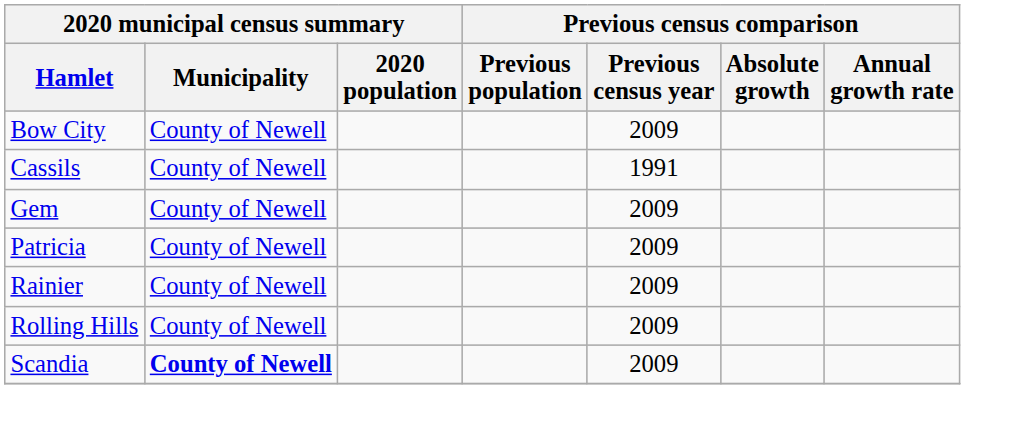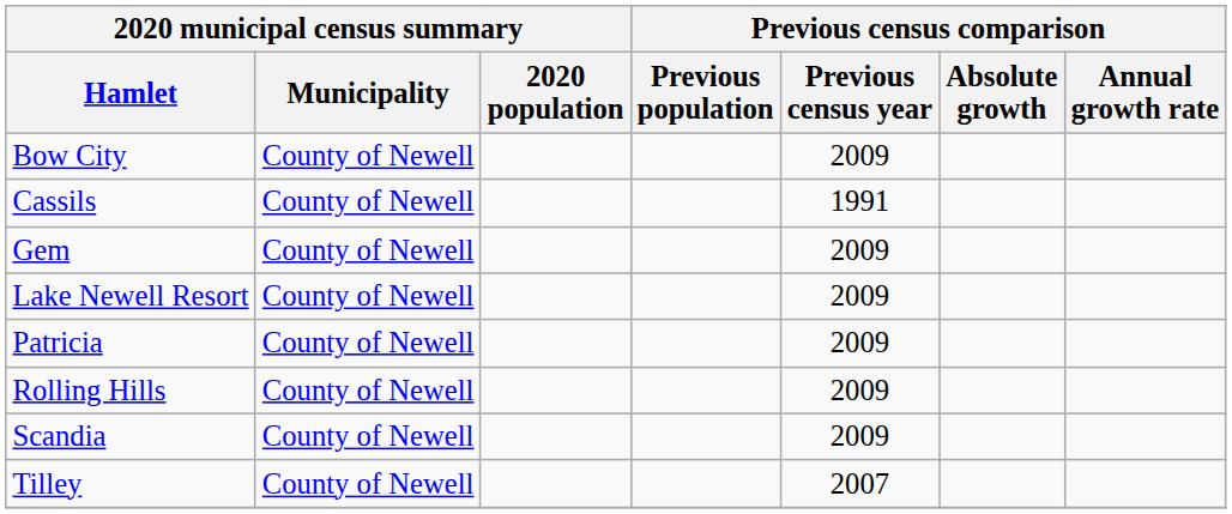 <table class="wikitable sortable">
 <tr>
 <th colspan=3 class=unsortable>2020 municipal census summary</th>
 <th colspan=4 class=unsortable>Previous census comparison</th>
 </tr>
 <tr>
 <th><a href='#'>Hamlet</a></th>
 <th>Municipality</th>
 <th>2020<br>population<br></th>
 <th>Previous<br>population</th>
 <th>Previous<br>census year</th>
 <th>Absolute<br>growth</th>
 <th>Annual<br>growth rate</th>
 </tr>
 <tr>
 <td><a href='#'>Bow City</a></td>
 <td><a href='#'>County of Newell</a></td>
 <td align=center></td>
 <td align=center></td>
 <td align=center>2009</td>
 <td align=center></td>
 <td align=center></td>
 </tr>
 <tr>
 <td><a href='#'>Cassils</a></td>
 <td><a href='#'>County of Newell</a></td>
 <td align=center></td>
 <td align=center></td>
 <td align=center>1991</td>
 <td align=center></td>
 <td align=center></td>
 </tr>
 <tr>
 <td><a href='#'>Gem</a></td>
 <td><a href='#'>County of Newell</a></td>
 <td align=center></td>
 <td align=center></td>
 <td align=center>2009</td>
 <td align=center></td>
 <td align=center></td>
 </tr>
 <tr>
-<td><a href='#'>Patricia</a></td>
+<td><a href='#'>Lake Newell Resort</a></td>
 <td><a href='#'>County of Newell</a></td>
 <td align=center></td>
 <td align=center></td>
 <td align=center>2009</td>
 <td align=center></td>
 <td align=center></td>
 </tr>
 <tr>
-<td><a href='#'>Rainier</a></td>
+<td><a href='#'>Patricia</a></td>
 <td><a href='#'>County of Newell</a></td>
 <td align=center></td>
 <td align=center></td>
 <td align=center>2009</td>
 <td align=center></td>
 <td align=center></td>
 </tr>
 <tr>
 <td><a href='#'>Rolling Hills</a></td>
 <td><a href='#'>County of Newell</a></td>
 <td align=center></td>
 <td align=center></td>
 <td align=center>2009</td>
 <td align=center></td>
 <td align=center></td>
 </tr>
 <tr>
 <td><a href='#'>Scandia</a></td>
-<td><strong><a href='#'>County of Newell</a></strong></td>
+<td><a href='#'>County of Newell</a></td>
 <td align=center></td>
 <td align=center></td>
 <td align=center>2009</td>
 <td align=center></td>
 <td align=center></td>
 </tr>
 <tr>
+<td><a href='#'>Tilley</a></td>
+<td><a href='#'>County of Newell</a></td>
+<td align=center></td>
+<td align=center></td>
+<td align=center>2007</td>
+<td align=center></td>
+<td align=center></td>
+</tr>
+<tr>
 </tr>
 </table>
